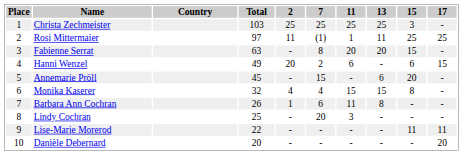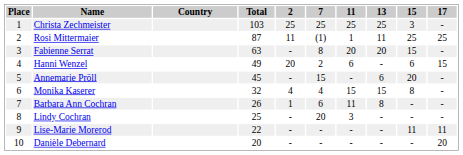 <table border="0" style="border: 1px solid #999; background-color:#FFFFFF; text-align:center; font-size:86%; line-height:15px;">
 <tr align="center" bgcolor="#CCCCCC">
 <th width=35>Place</th>
 <th width=170>Name</th>
 <th width=120>Country</th>
 <th width=50>Total</th>
 <th width=40>2</th>
 <th width=40>7</th>
 <th width=40>11</th>
 <th width=40>13</th>
 <th width=40>15</th>
 <th width=40>17</th>
 </tr>
 <tr bgcolor="#EFEFEF">
 <td>1</td>
 <td align="left"><a href='#'>Christa Zechmeister</a></td>
 <td align="left"></td>
 <td>103</td>
 <td>25</td>
 <td>25</td>
 <td>25</td>
 <td>25</td>
 <td>3</td>
 <td>-</td>
 </tr>
 <tr>
 <td>2</td>
 <td align="left"><a href='#'>Rosi Mittermaier</a></td>
 <td align="left"></td>
-<td>97</td>
+<td>87</td>
 <td>11</td>
 <td>(1)</td>
 <td>1</td>
 <td>11</td>
 <td>25</td>
 <td>25</td>
 </tr>
 <tr bgcolor="#EFEFEF">
 <td>3</td>
 <td align="left"><a href='#'>Fabienne Serrat</a></td>
 <td align="left"></td>
 <td>63</td>
 <td>-</td>
 <td>8</td>
 <td>20</td>
 <td>20</td>
 <td>15</td>
 <td>-</td>
 </tr>
 <tr>
 <td>4</td>
 <td align="left"><a href='#'>Hanni Wenzel</a></td>
 <td align="left"></td>
 <td>49</td>
 <td>20</td>
 <td>2</td>
 <td>6</td>
 <td>-</td>
 <td>6</td>
 <td>15</td>
 </tr>
 <tr bgcolor="#EFEFEF">
 <td>5</td>
 <td align="left"><a href='#'>Annemarie Pröll</a></td>
 <td align="left"></td>
 <td>45</td>
 <td>-</td>
 <td>15</td>
 <td>-</td>
 <td>6</td>
 <td>20</td>
 <td>-</td>
 </tr>
 <tr>
 <td>6</td>
 <td align="left"><a href='#'>Monika Kaserer</a></td>
 <td align="left"></td>
 <td>32</td>
 <td>4</td>
 <td>4</td>
 <td>15</td>
 <td>15</td>
 <td>8</td>
 <td>-</td>
 </tr>
 <tr bgcolor="#EFEFEF">
 <td>7</td>
 <td align="left"><a href='#'>Barbara Ann Cochran</a></td>
 <td align="left"></td>
 <td>26</td>
 <td>1</td>
 <td>6</td>
 <td>11</td>
 <td>8</td>
 <td>-</td>
 <td>-</td>
 </tr>
 <tr>
 <td>8</td>
 <td align="left"><a href='#'>Lindy Cochran</a></td>
 <td align="left"></td>
 <td>25</td>
 <td>-</td>
 <td>20</td>
 <td>3</td>
 <td>-</td>
 <td>-</td>
 <td>-</td>
 </tr>
 <tr bgcolor="#EFEFEF">
 <td>9</td>
 <td align="left"><a href='#'>Lise-Marie Morerod</a></td>
 <td align="left"></td>
 <td>22</td>
 <td>-</td>
 <td>-</td>
 <td>-</td>
 <td>-</td>
 <td>11</td>
 <td>11</td>
 </tr>
 <tr>
 <td>10</td>
 <td align="left"><a href='#'>Danièle Debernard</a></td>
 <td align="left"></td>
 <td>20</td>
 <td>-</td>
 <td>-</td>
 <td>-</td>
 <td>-</td>
 <td>-</td>
 <td>20</td>
 </tr>
 </table>
